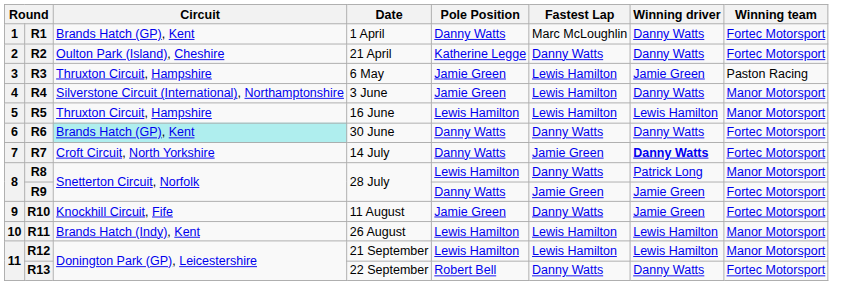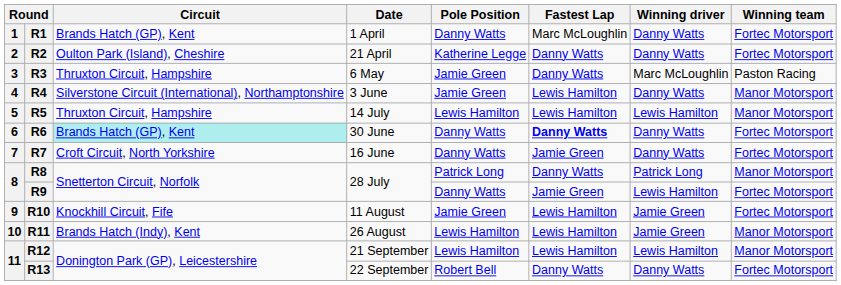 <table class="wikitable" style="font-size: 85%">
 <tr>
 <th colspan=2>Round</th>
 <th>Circuit</th>
 <th>Date</th>
 <th>Pole Position</th>
 <th>Fastest Lap</th>
 <th>Winning driver</th>
 <th>Winning team</th>
 </tr>
 <tr>
 <th>1</th>
 <th>R1</th>
 <td><a href='#'>Brands Hatch (GP)</a>, <a href='#'>Kent</a></td>
 <td>1 April</td>
 <td> <a href='#'>Danny Watts</a></td>
 <td> Marc McLoughlin</td>
 <td> <a href='#'>Danny Watts</a></td>
 <td><a href='#'>Fortec Motorsport</a></td>
 </tr>
 <tr>
 <th>2</th>
 <th>R2</th>
 <td><a href='#'>Oulton Park (Island)</a>, <a href='#'>Cheshire</a></td>
 <td>21 April</td>
 <td> <a href='#'>Katherine Legge</a></td>
 <td> <a href='#'>Danny Watts</a></td>
 <td> <a href='#'>Danny Watts</a></td>
 <td><a href='#'>Fortec Motorsport</a></td>
 </tr>
 <tr>
 <th>3</th>
 <th>R3</th>
 <td><a href='#'>Thruxton Circuit</a>, <a href='#'>Hampshire</a></td>
 <td>6 May</td>
 <td> <a href='#'>Jamie Green</a></td>
-<td> <a href='#'>Lewis Hamilton</a></td>
-<td> <a href='#'>Jamie Green</a></td>
+<td> <a href='#'>Danny Watts</a></td>
+<td> Marc McLoughlin</td>
 <td>Paston Racing</td>
 </tr>
 <tr>
 <th>4</th>
 <th>R4</th>
 <td><a href='#'>Silverstone Circuit (International)</a>, <a href='#'>Northamptonshire</a></td>
 <td>3 June</td>
 <td> <a href='#'>Jamie Green</a></td>
 <td> <a href='#'>Lewis Hamilton</a></td>
 <td> <a href='#'>Danny Watts</a></td>
 <td><a href='#'>Manor Motorsport</a></td>
 </tr>
 <tr>
 <th>5</th>
 <th>R5</th>
 <td><a href='#'>Thruxton Circuit</a>, <a href='#'>Hampshire</a></td>
-<td>16 June</td>
+<td>14 July</td>
 <td> <a href='#'>Lewis Hamilton</a></td>
 <td> <a href='#'>Lewis Hamilton</a></td>
 <td> <a href='#'>Lewis Hamilton</a></td>
 <td><a href='#'>Manor Motorsport</a></td>
 </tr>
 <tr>
 <th>6</th>
 <th>R6</th>
 <td style="background: paleturquoise;"><a href='#'>Brands Hatch (GP)</a>, <a href='#'>Kent</a></td>
 <td>30 June</td>
 <td> <a href='#'>Danny Watts</a></td>
-<td> <a href='#'>Danny Watts</a></td>
+<td><strong> <a href='#'>Danny Watts</a></strong></td>
 <td> <a href='#'>Danny Watts</a></td>
 <td><a href='#'>Fortec Motorsport</a></td>
 </tr>
 <tr>
 <th>7</th>
 <th>R7</th>
 <td><a href='#'>Croft Circuit</a>, <a href='#'>North Yorkshire</a></td>
-<td>14 July</td>
+<td>16 June</td>
 <td> <a href='#'>Danny Watts</a></td>
 <td> <a href='#'>Jamie Green</a></td>
-<td><strong> <a href='#'>Danny Watts</a></strong></td>
+<td> <a href='#'>Danny Watts</a></td>
 <td><a href='#'>Fortec Motorsport</a></td>
 </tr>
 <tr>
 <th rowspan=2>8</th>
 <th>R8</th>
 <td rowspan=2><a href='#'>Snetterton Circuit</a>, <a href='#'>Norfolk</a></td>
 <td rowspan=2>28 July</td>
-<td> <a href='#'>Lewis Hamilton</a></td>
+<td> <a href='#'>Patrick Long</a></td>
 <td> <a href='#'>Danny Watts</a></td>
 <td> <a href='#'>Patrick Long</a></td>
 <td><a href='#'>Manor Motorsport</a></td>
 </tr>
 <tr>
 <th>R9</th>
 <td> <a href='#'>Danny Watts</a></td>
 <td> <a href='#'>Jamie Green</a></td>
-<td> <a href='#'>Jamie Green</a></td>
+<td> <a href='#'>Lewis Hamilton</a></td>
 <td><a href='#'>Fortec Motorsport</a></td>
 </tr>
 <tr>
 <th>9</th>
 <th>R10</th>
 <td><a href='#'>Knockhill Circuit</a>, <a href='#'>Fife</a></td>
 <td>11 August</td>
 <td> <a href='#'>Jamie Green</a></td>
-<td> <a href='#'>Danny Watts</a></td>
+<td> <a href='#'>Lewis Hamilton</a></td>
 <td> <a href='#'>Jamie Green</a></td>
 <td><a href='#'>Fortec Motorsport</a></td>
 </tr>
 <tr>
 <th>10</th>
 <th>R11</th>
 <td><a href='#'>Brands Hatch (Indy)</a>, <a href='#'>Kent</a></td>
 <td>26 August</td>
 <td> <a href='#'>Lewis Hamilton</a></td>
 <td> <a href='#'>Lewis Hamilton</a></td>
-<td> <a href='#'>Lewis Hamilton</a></td>
+<td> <a href='#'>Jamie Green</a></td>
 <td><a href='#'>Manor Motorsport</a></td>
 </tr>
 <tr>
 <th rowspan=2>11</th>
 <th>R12</th>
 <td rowspan=2><a href='#'>Donington Park (GP)</a>, <a href='#'>Leicestershire</a></td>
 <td>21 September</td>
 <td> <a href='#'>Lewis Hamilton</a></td>
 <td> <a href='#'>Lewis Hamilton</a></td>
 <td> <a href='#'>Lewis Hamilton</a></td>
 <td><a href='#'>Manor Motorsport</a></td>
 </tr>
 <tr>
 <th>R13</th>
 <td>22 September</td>
 <td> <a href='#'>Robert Bell</a></td>
 <td> <a href='#'>Danny Watts</a></td>
 <td> <a href='#'>Danny Watts</a></td>
 <td><a href='#'>Fortec Motorsport</a></td>
 </tr>
 </table>
